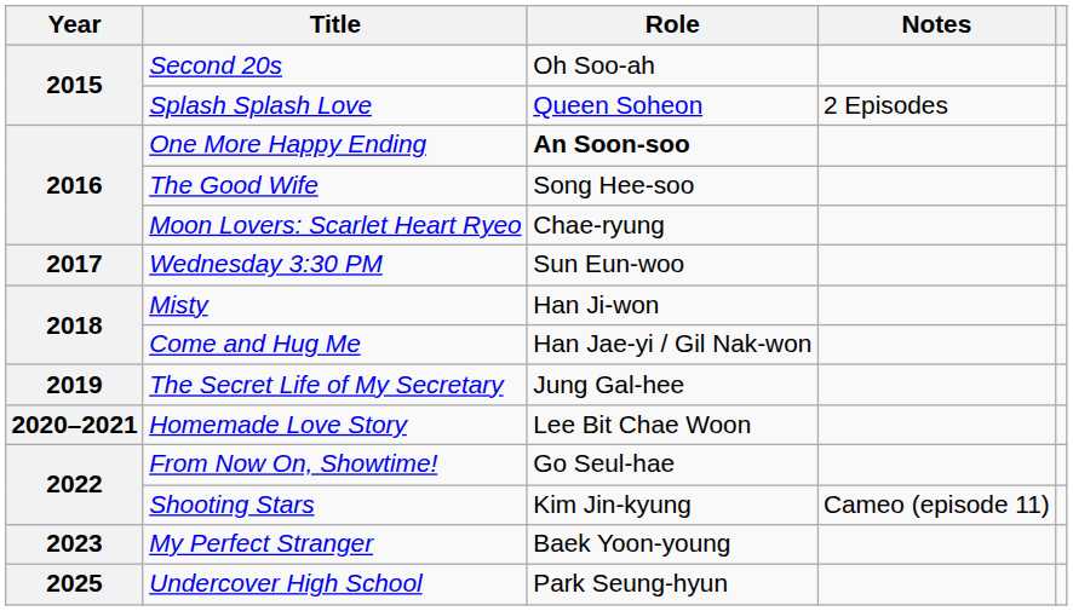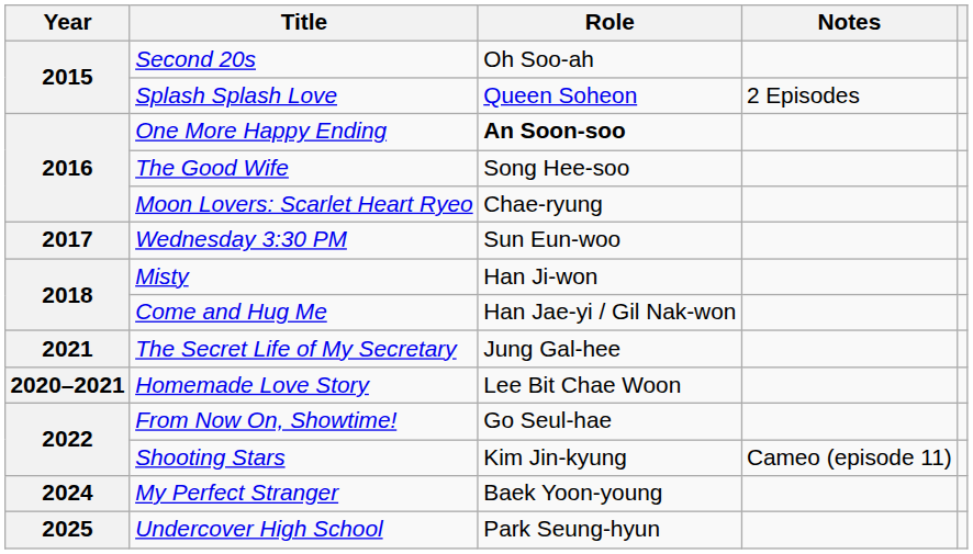 <table class="wikitable plainrowheaders sortable">
 <tr>
 <th scope="col">Year</th>
 <th scope="col">Title</th>
 <th scope="col">Role</th>
 <th scope="col">Notes</th>
 <th scope="col" class="unsortable"></th>
 </tr>
 <tr>
 <th scope="row" rowspan="2">2015</th>
 <td><em><a href='#'>Second 20s</a></em></td>
 <td>Oh Soo-ah</td>
 <td></td>
 <td style="text-align:center"></td>
 </tr>
 <tr>
 <td><em><a href='#'>Splash Splash Love</a></em></td>
 <td><a href='#'>Queen Soheon</a></td>
 <td>2 Episodes</td>
 <td style="text-align:center"></td>
 </tr>
 <tr>
 <th scope="row"  rowspan="3">2016</th>
 <td><em><a href='#'>One More Happy Ending</a></em></td>
 <td><strong>An Soon-soo</strong></td>
 <td></td>
 <td style="text-align:center"></td>
 </tr>
 <tr>
 <td><em><a href='#'>The Good Wife</a></em></td>
 <td>Song Hee-soo</td>
 <td></td>
 <td style="text-align:center"></td>
 </tr>
 <tr>
 <td><em><a href='#'>Moon Lovers: Scarlet Heart Ryeo</a></em></td>
 <td>Chae-ryung</td>
 <td></td>
 <td style="text-align:center"></td>
 </tr>
 <tr>
 <th scope="row">2017</th>
 <td><em><a href='#'>Wednesday 3:30 PM</a></em></td>
 <td>Sun Eun-woo</td>
 <td></td>
 <td style="text-align:center"></td>
 </tr>
 <tr>
 <th scope="row" rowspan="2">2018</th>
 <td><em><a href='#'>Misty</a></em></td>
 <td>Han Ji-won</td>
 <td></td>
 <td style="text-align:center"></td>
 </tr>
 <tr>
 <td><em><a href='#'>Come and Hug Me</a></em></td>
 <td>Han Jae-yi / Gil Nak-won</td>
 <td></td>
 <td style="text-align:center"></td>
 </tr>
 <tr>
-<th scope="row">2019</th>
+<th scope="row">2021</th>
 <td><em><a href='#'>The Secret Life of My Secretary</a></em></td>
 <td>Jung Gal-hee</td>
 <td></td>
 <td style="text-align:center"></td>
 </tr>
 <tr>
 <th scope="row">2020–2021</th>
 <td><em><a href='#'>Homemade Love Story</a></em></td>
 <td>Lee Bit Chae Woon</td>
 <td></td>
 <td style="text-align:center"></td>
 </tr>
 <tr>
 <th scope="row" rowspan="2">2022</th>
 <td><em><a href='#'>From Now On, Showtime!</a></em></td>
 <td>Go Seul-hae</td>
 <td></td>
 <td style="text-align:center"></td>
 </tr>
 <tr>
 <td><em><a href='#'>Shooting Stars</a></em></td>
 <td>Kim Jin-kyung</td>
 <td>Cameo (episode 11)</td>
 <td style="text-align:center"></td>
 </tr>
 <tr>
-<th scope="row">2023</th>
+<th scope="row">2024</th>
 <td><em><a href='#'>My Perfect Stranger</a></em></td>
 <td>Baek Yoon-young</td>
 <td></td>
 <td style="text-align:center"></td>
 </tr>
 <tr>
 <th scope="row">2025</th>
 <td><em><a href='#'>Undercover High School</a></em></td>
 <td>Park Seung-hyun</td>
 <td></td>
 <td style="text-align:center"></td>
 </tr>
 </table>
